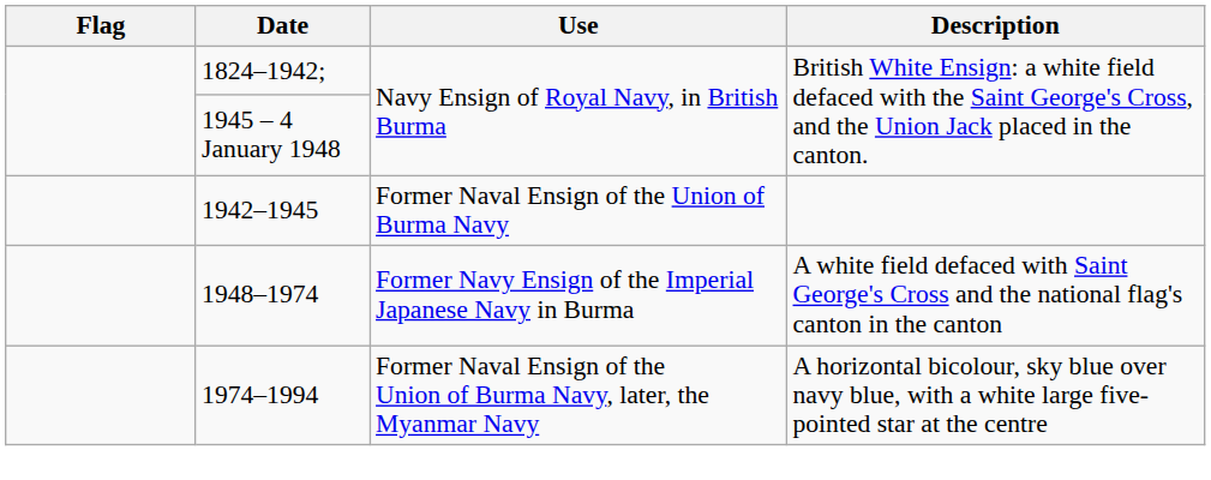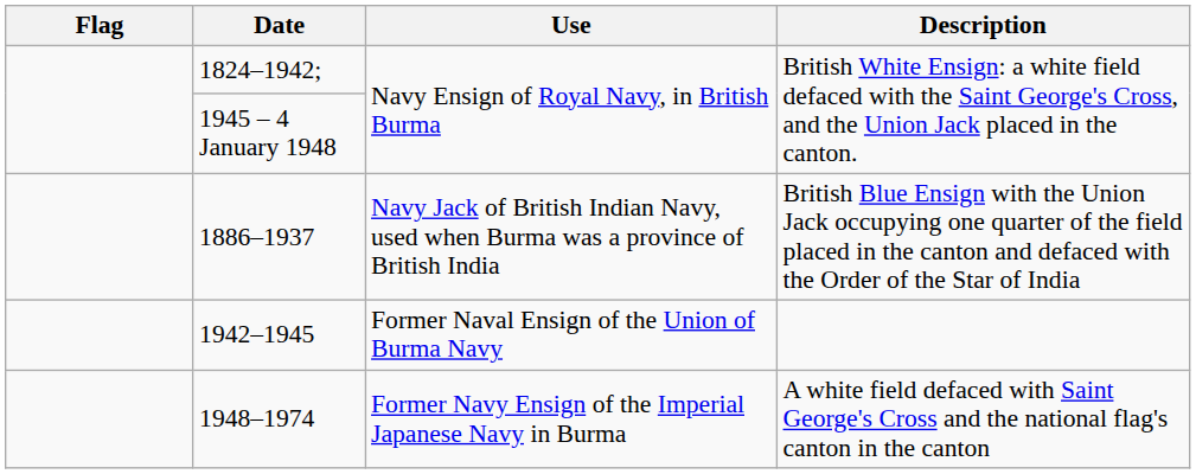 <table class="wikitable">
 <tr>
 <th width="110">Flag</th>
 <th width="100">Date</th>
 <th width="250">Use</th>
 <th width="250">Description</th>
 </tr>
 <tr>
 <td rowspan="2"></td>
 <td>1824–1942;</td>
 <td rowspan="2">Navy Ensign of <a href='#'>Royal Navy</a>, in <a href='#'>British Burma</a></td>
 <td rowspan="2">British <a href='#'>White Ensign</a>: a white field defaced with the <a href='#'>Saint George's Cross</a>, and the <a href='#'>Union Jack</a> placed in the canton.</td>
 </tr>
 <tr>
 <td>1945 – 4 January 1948</td>
 </tr>
 <tr>
 <td></td>
+<td>1886–1937</td>
+<td><a href='#'>Navy Jack</a> of British Indian Navy, used when Burma was a province of British India</td>
+<td>British <a href='#'>Blue Ensign</a> with the Union Jack occupying one quarter of the field placed in the canton and defaced with the Order of the Star of India</td>
+</tr>
+<tr>
+<td></td>
 <td>1942–1945</td>
 <td>Former Naval Ensign of the <a href='#'>Union of Burma Navy</a></td>
 <td></td>
 </tr>
 <tr>
 <td></td>
 <td>1948–1974</td>
 <td><a href='#'>Former Navy Ensign</a> of the <a href='#'>Imperial Japanese Navy</a> in Burma</td>
 <td>A white field defaced with <a href='#'>Saint George's Cross</a> and the national flag's canton in the canton</td>
 </tr>
-<tr>
-<td></td>
-<td>1974–1994</td>
-<td>Former Naval Ensign of the <br><a href='#'>Union of Burma Navy</a>, later, the <a href='#'>Myanmar Navy</a></td>
-<td>A horizontal bicolour, sky blue over navy blue, with a white large five-pointed star at the centre </td>
-</tr>
 </table>
